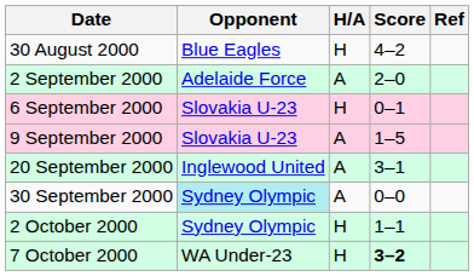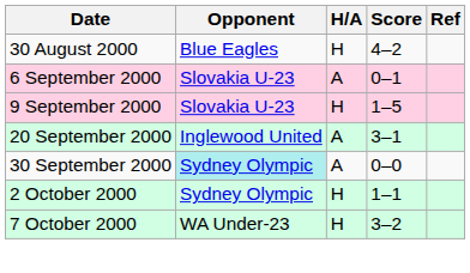 <table class="wikitable">
 <tr>
 <th>Date</th>
 <th>Opponent</th>
 <th>H/A</th>
 <th>Score</th>
 <th>Ref</th>
 </tr>
 <tr>
 <td>30 August 2000</td>
 <td><a href='#'>Blue Eagles</a></td>
 <td>H</td>
 <td>4–2</td>
 <td></td>
 </tr>
-<tr bgcolor="#d0ffe3">
-<td>2 September 2000</td>
-<td><a href='#'>Adelaide Force</a></td>
-<td>A</td>
-<td>2–0</td>
-<td></td>
-</tr>
 <tr bgcolor="#ffd0e3">
 <td>6 September 2000</td>
 <td><a href='#'>Slovakia U-23</a></td>
-<td>H</td>
+<td>A</td>
 <td>0–1</td>
 <td></td>
 </tr>
 <tr bgcolor="#ffd0e3">
 <td>9 September 2000</td>
 <td><a href='#'>Slovakia U-23</a></td>
-<td>A</td>
+<td>H</td>
 <td>1–5</td>
 <td></td>
 </tr>
 <tr bgcolor="#d0ffe3">
 <td>20 September 2000</td>
 <td><a href='#'>Inglewood United</a></td>
 <td>A</td>
 <td>3–1</td>
 <td></td>
 </tr>
 <tr>
 <td>30 September 2000</td>
 <td style="background: paleturquoise;"><a href='#'>Sydney Olympic</a></td>
 <td>A</td>
 <td>0–0</td>
 <td></td>
 </tr>
 <tr bgcolor="#d0ffe3">
 <td>2 October 2000</td>
 <td><a href='#'>Sydney Olympic</a></td>
 <td>H</td>
 <td>1–1</td>
 <td></td>
 </tr>
 <tr bgcolor="#d0ffe3">
 <td>7 October 2000</td>
 <td>WA Under-23</td>
 <td>H</td>
-<td><strong>3–2</strong></td>
+<td>3–2</td>
 <td></td>
 </tr>
 </table>
